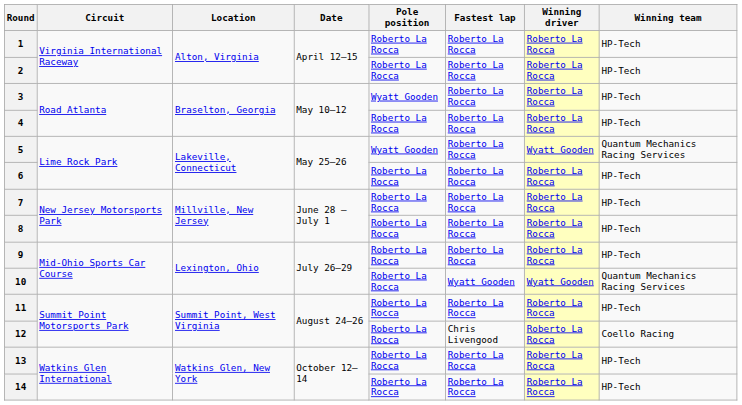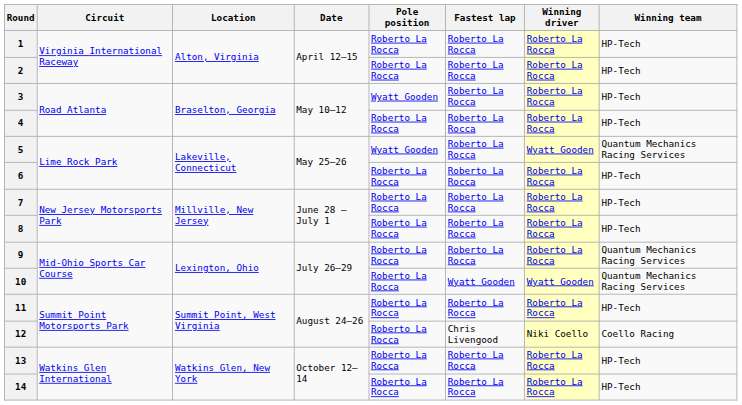 <table class="wikitable" border="1" style="font-size: 85%;">
 <tr>
 <th>Round</th>
 <th>Circuit</th>
 <th>Location</th>
 <th>Date</th>
 <th>Pole position</th>
 <th>Fastest lap</th>
 <th>Winning driver</th>
 <th>Winning team</th>
 </tr>
 <tr>
 <th>1</th>
 <td rowspan=2><a href='#'>Virginia International Raceway</a></td>
 <td rowspan=2> <a href='#'>Alton, Virginia</a></td>
 <td rowspan=2>April 12–15</td>
 <td> <a href='#'>Roberto La Rocca</a></td>
 <td> <a href='#'>Roberto La Rocca</a></td>
 <td style="background:#FFFFBF;"> <a href='#'>Roberto La Rocca</a></td>
 <td> HP-Tech</td>
 </tr>
 <tr>
 <th>2</th>
 <td> <a href='#'>Roberto La Rocca</a></td>
 <td> <a href='#'>Roberto La Rocca</a></td>
 <td style="background:#FFFFBF;"> <a href='#'>Roberto La Rocca</a></td>
 <td> HP-Tech</td>
 </tr>
 <tr>
 <th>3</th>
 <td rowspan=2><a href='#'>Road Atlanta</a></td>
 <td rowspan=2> <a href='#'>Braselton, Georgia</a></td>
 <td rowspan=2>May 10–12</td>
 <td> <a href='#'>Wyatt Gooden</a></td>
 <td> <a href='#'>Roberto La Rocca</a></td>
 <td style="background:#FFFFBF;"> <a href='#'>Roberto La Rocca</a></td>
 <td> HP-Tech</td>
 </tr>
 <tr>
 <th>4</th>
 <td> <a href='#'>Roberto La Rocca</a></td>
 <td> <a href='#'>Roberto La Rocca</a></td>
 <td style="background:#FFFFBF;"> <a href='#'>Roberto La Rocca</a></td>
 <td> HP-Tech</td>
 </tr>
 <tr>
 <th>5</th>
 <td rowspan=2><a href='#'>Lime Rock Park</a></td>
 <td rowspan=2> <a href='#'>Lakeville, Connecticut</a></td>
 <td rowspan=2>May 25–26</td>
 <td> <a href='#'>Wyatt Gooden</a></td>
 <td> <a href='#'>Roberto La Rocca</a></td>
 <td style="background:#FFFFBF;"> <a href='#'>Wyatt Gooden</a></td>
 <td> Quantum Mechanics Racing Services</td>
 </tr>
 <tr>
 <th>6</th>
 <td> <a href='#'>Roberto La Rocca</a></td>
 <td> <a href='#'>Roberto La Rocca</a></td>
 <td style="background:#FFFFBF;"> <a href='#'>Roberto La Rocca</a></td>
 <td> HP-Tech</td>
 </tr>
 <tr>
 <th>7</th>
 <td rowspan=2><a href='#'>New Jersey Motorsports Park</a></td>
 <td rowspan=2> <a href='#'>Millville, New Jersey</a></td>
 <td rowspan=2>June 28 – July 1</td>
 <td> <a href='#'>Roberto La Rocca</a></td>
 <td> <a href='#'>Roberto La Rocca</a></td>
 <td style="background:#FFFFBF;"> <a href='#'>Roberto La Rocca</a></td>
 <td> HP-Tech</td>
 </tr>
 <tr>
 <th>8</th>
 <td> <a href='#'>Roberto La Rocca</a></td>
 <td> <a href='#'>Roberto La Rocca</a></td>
 <td style="background:#FFFFBF;"> <a href='#'>Roberto La Rocca</a></td>
 <td> HP-Tech</td>
 </tr>
 <tr>
 <th>9</th>
 <td rowspan=2><a href='#'>Mid-Ohio Sports Car Course</a></td>
 <td rowspan=2> <a href='#'>Lexington, Ohio</a></td>
 <td rowspan=2>July 26–29</td>
 <td> <a href='#'>Roberto La Rocca</a></td>
 <td> <a href='#'>Roberto La Rocca</a></td>
 <td style="background:#FFFFBF;"> <a href='#'>Roberto La Rocca</a></td>
-<td> HP-Tech</td>
+<td> Quantum Mechanics Racing Services</td>
 </tr>
 <tr>
 <th>10</th>
 <td> <a href='#'>Roberto La Rocca</a></td>
 <td> <a href='#'>Wyatt Gooden</a></td>
 <td style="background:#FFFFBF;"> <a href='#'>Wyatt Gooden</a></td>
 <td> Quantum Mechanics Racing Services</td>
 </tr>
 <tr>
 <th>11</th>
 <td rowspan=2><a href='#'>Summit Point Motorsports Park</a></td>
 <td rowspan=2> <a href='#'>Summit Point, West Virginia</a></td>
 <td rowspan=2>August 24–26</td>
 <td> <a href='#'>Roberto La Rocca</a></td>
 <td> <a href='#'>Roberto La Rocca</a></td>
 <td style="background:#FFFFBF;"> <a href='#'>Roberto La Rocca</a></td>
 <td> HP-Tech</td>
 </tr>
 <tr>
 <th>12</th>
 <td> <a href='#'>Roberto La Rocca</a></td>
 <td> Chris Livengood</td>
-<td style="background:#FFFFBF;"> <a href='#'>Roberto La Rocca</a></td>
+<td style="background:#FFFFBF;"> Niki Coello</td>
 <td> Coello Racing</td>
 </tr>
 <tr>
 <th>13</th>
 <td rowspan=2><a href='#'>Watkins Glen International</a></td>
 <td rowspan=2> <a href='#'>Watkins Glen, New York</a></td>
 <td rowspan=2>October 12–14</td>
 <td> <a href='#'>Roberto La Rocca</a></td>
 <td> <a href='#'>Roberto La Rocca</a></td>
 <td style="background:#FFFFBF;"> <a href='#'>Roberto La Rocca</a></td>
 <td> HP-Tech</td>
 </tr>
 <tr>
 <th>14</th>
 <td> <a href='#'>Roberto La Rocca</a></td>
 <td> <a href='#'>Roberto La Rocca</a></td>
 <td style="background:#FFFFBF;"> <a href='#'>Roberto La Rocca</a></td>
 <td> HP-Tech</td>
 </tr>
 </table>
